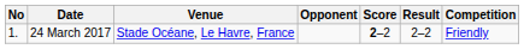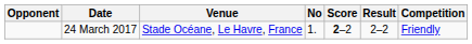 <table class="wikitable" style="font-size:85%;">
 <tr>
-<th>No</th>
+<th>Opponent</th>
 <th>Date</th>
 <th>Venue</th>
-<th>Opponent</th>
+<th>No</th>
 <th>Score</th>
 <th>Result</th>
 <th>Competition</th>
 </tr>
 <tr>
-<td>1.</td>
+<td></td>
 <td>24 March 2017</td>
 <td><a href='#'>Stade Océane</a>, <a href='#'>Le Havre</a>, <a href='#'>France</a></td>
-<td></td>
+<td>1.</td>
 <td align=center><strong>2</strong>–2</td>
 <td align=center>2–2</td>
 <td><a href='#'>Friendly</a></td>
 </tr>
 </table>
